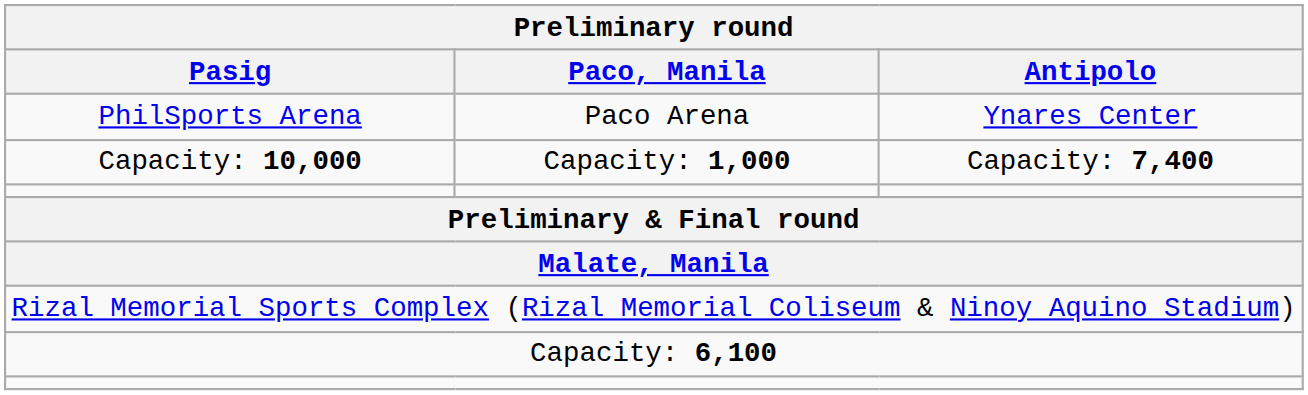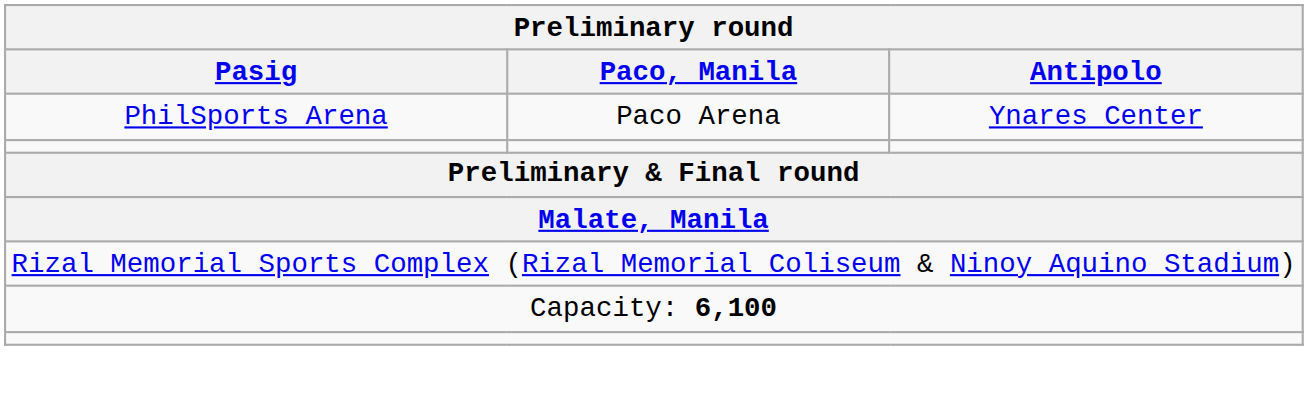 <table class="wikitable" style="text-align:center">
 <tr>
 <th colspan="3" width=300>Preliminary round</th>
 </tr>
 <tr>
 <th><a href='#'>Pasig</a></th>
 <th><a href='#'>Paco, Manila</a></th>
 <th><a href='#'>Antipolo</a></th>
 </tr>
 <tr>
 <td><a href='#'>PhilSports Arena</a></td>
 <td>Paco Arena</td>
 <td><a href='#'>Ynares Center</a></td>
-</tr>
-<tr>
-<td>Capacity: <strong>10,000</strong></td>
-<td>Capacity: <strong>1,000</strong></td>
-<td>Capacity: <strong>7,400</strong></td>
 </tr>
 <tr>
 <td></td>
 <td></td>
 <td></td>
 </tr>
 <tr>
 <th colspan="3">Preliminary & Final round</th>
 </tr>
 <tr>
 <th colspan="3"><a href='#'>Malate, Manila</a></th>
 </tr>
 <tr>
 <td colspan="3"><a href='#'>Rizal Memorial Sports Complex</a> (<a href='#'>Rizal Memorial Coliseum</a> & <a href='#'>Ninoy Aquino Stadium</a>)</td>
 </tr>
 <tr>
 <td colspan="3">Capacity: <strong>6,100</strong></td>
 </tr>
 <tr>
 <td colspan="3"></td>
 </tr>
 </table>
